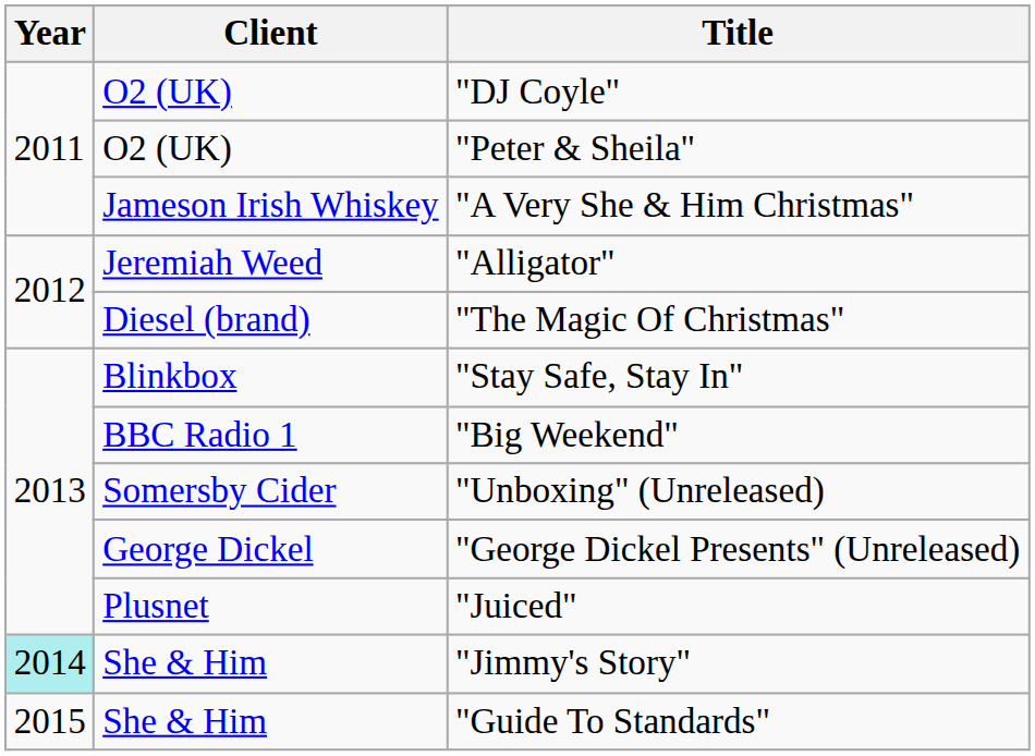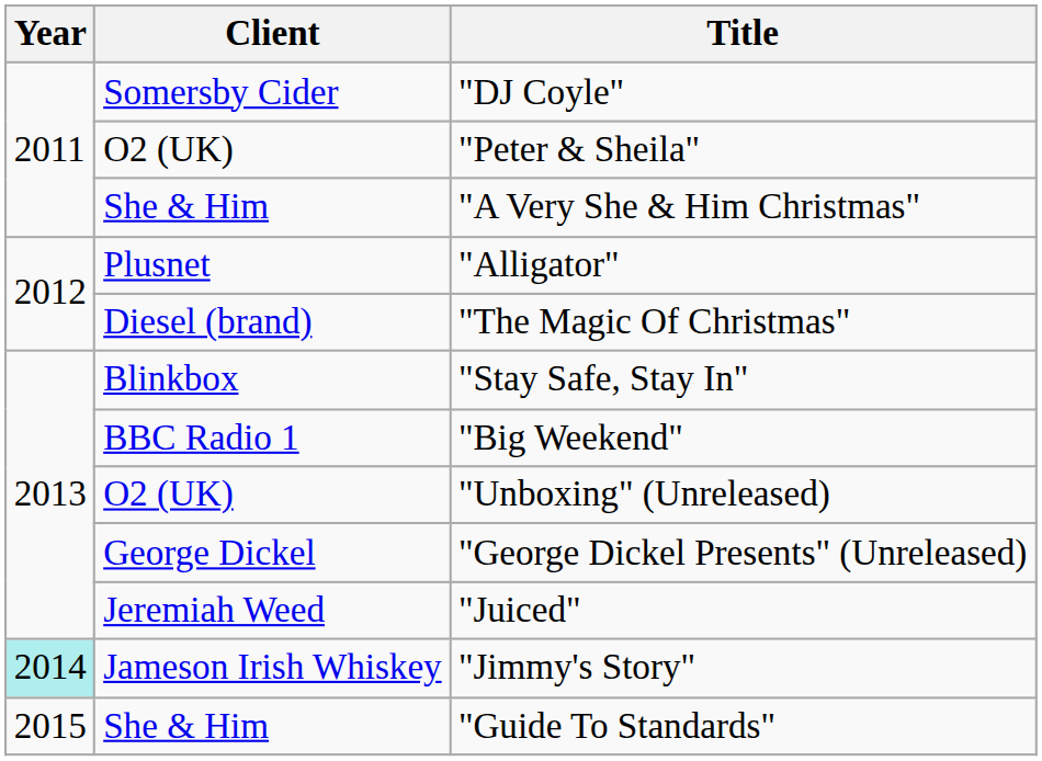 <table class="wikitable">
 <tr>
 <th>Year</th>
 <th>Client</th>
 <th>Title</th>
 </tr>
 <tr>
 <td rowspan="3">2011</td>
-<td><a href='#'>O2 (UK)</a></td>
+<td><a href='#'>Somersby Cider</a></td>
 <td>"DJ Coyle"</td>
 </tr>
 <tr>
 <td>O2 (UK)</td>
 <td>"Peter & Sheila"</td>
 </tr>
 <tr>
-<td><a href='#'>Jameson Irish Whiskey</a></td>
+<td><a href='#'>She & Him</a></td>
 <td>"A Very She & Him Christmas"</td>
 </tr>
 <tr>
 <td rowspan="2">2012</td>
-<td><a href='#'>Jeremiah Weed</a></td>
+<td><a href='#'>Plusnet</a></td>
 <td>"Alligator"</td>
 </tr>
 <tr>
 <td><a href='#'>Diesel (brand)</a></td>
 <td>"The Magic Of Christmas"</td>
 </tr>
 <tr>
 <td rowspan="5">2013</td>
 <td><a href='#'>Blinkbox</a></td>
 <td>"Stay Safe, Stay In"</td>
 </tr>
 <tr>
 <td><a href='#'>BBC Radio 1</a></td>
 <td>"Big Weekend"</td>
 </tr>
 <tr>
-<td><a href='#'>Somersby Cider</a></td>
+<td><a href='#'>O2 (UK)</a></td>
 <td>"Unboxing" (Unreleased)</td>
 </tr>
 <tr>
 <td><a href='#'>George Dickel</a></td>
 <td>"George Dickel Presents" (Unreleased)</td>
 </tr>
 <tr>
-<td><a href='#'>Plusnet</a></td>
+<td><a href='#'>Jeremiah Weed</a></td>
 <td>"Juiced"</td>
 </tr>
 <tr>
 <td rowspan="1" style="background: paleturquoise;">2014</td>
-<td><a href='#'>She & Him</a></td>
+<td><a href='#'>Jameson Irish Whiskey</a></td>
 <td>"Jimmy's Story"</td>
 </tr>
 <tr>
 <td rowspan="1">2015</td>
 <td><a href='#'>She & Him</a></td>
 <td>"Guide To Standards"</td>
 </tr>
 </table>
